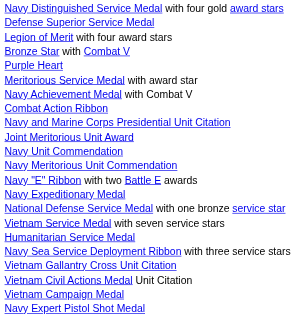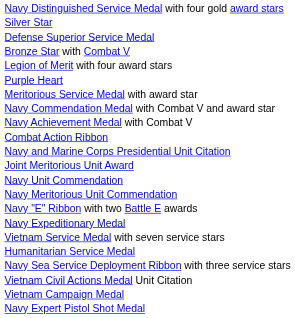 <table>
 <tr>
 <td><span></span><span></span><span></span><span></span></td>
 <td><a href='#'>Navy Distinguished Service Medal</a> with four gold <a href='#'>award stars</a></td>
 </tr>
 <tr>
 <td></td>
+<td><a href='#'>Silver Star</a></td>
+</tr>
+<tr>
+<td></td>
 <td><a href='#'>Defense Superior Service Medal</a></td>
+</tr>
+<tr>
+<td></td>
+<td><a href='#'>Bronze Star</a> with <a href='#'>Combat V</a></td>
 </tr>
 <tr>
 <td><span></span><span></span><span></span><span></span></td>
 <td><a href='#'>Legion of Merit</a> with four award stars</td>
-</tr>
-<tr>
-<td></td>
-<td><a href='#'>Bronze Star</a> with <a href='#'>Combat V</a></td>
 </tr>
 <tr>
 <td></td>
 <td><a href='#'>Purple Heart</a></td>
 </tr>
 <tr>
 <td></td>
 <td><a href='#'>Meritorious Service Medal</a> with award star</td>
+</tr>
+<tr>
+<td><span></span><span></span></td>
+<td><a href='#'>Navy Commendation Medal</a> with Combat V and award star</td>
 </tr>
 <tr>
 <td></td>
 <td><a href='#'>Navy Achievement Medal</a> with Combat V</td>
 </tr>
 <tr>
 <td></td>
 <td><a href='#'>Combat Action Ribbon</a></td>
 </tr>
 <tr>
 <td></td>
 <td><a href='#'>Navy and Marine Corps Presidential Unit Citation</a></td>
 </tr>
 <tr>
 <td></td>
 <td><a href='#'>Joint Meritorious Unit Award</a></td>
 </tr>
 <tr>
 <td></td>
 <td><a href='#'>Navy Unit Commendation</a></td>
 </tr>
 <tr>
 <td></td>
 <td><a href='#'>Navy Meritorious Unit Commendation</a></td>
 </tr>
 <tr>
 <td></td>
 <td><a href='#'>Navy "E" Ribbon</a> with two <a href='#'>Battle E</a> awards</td>
 </tr>
 <tr>
 <td></td>
 <td><a href='#'>Navy Expeditionary Medal</a></td>
 </tr>
 <tr>
-<td></td>
-<td><a href='#'>National Defense Service Medal</a> with one bronze <a href='#'>service star</a></td>
-</tr>
-<tr>
 <td><span></span><span></span><span></span></td>
 <td><a href='#'>Vietnam Service Medal</a> with seven service stars</td>
 </tr>
 <tr>
 <td></td>
 <td><a href='#'>Humanitarian Service Medal</a></td>
 </tr>
 <tr>
 <td><span></span><span></span><span></span></td>
 <td><a href='#'>Navy Sea Service Deployment Ribbon</a> with three service stars</td>
-</tr>
-<tr>
-<td></td>
-<td><a href='#'>Vietnam Gallantry Cross Unit Citation</a></td>
 </tr>
 <tr>
 <td></td>
 <td><a href='#'>Vietnam Civil Actions Medal</a> Unit Citation</td>
 </tr>
 <tr>
 <td></td>
 <td><a href='#'>Vietnam Campaign Medal</a></td>
 </tr>
 <tr>
 <td></td>
 <td><a href='#'>Navy Expert Pistol Shot Medal</a></td>
 </tr>
 </table>
